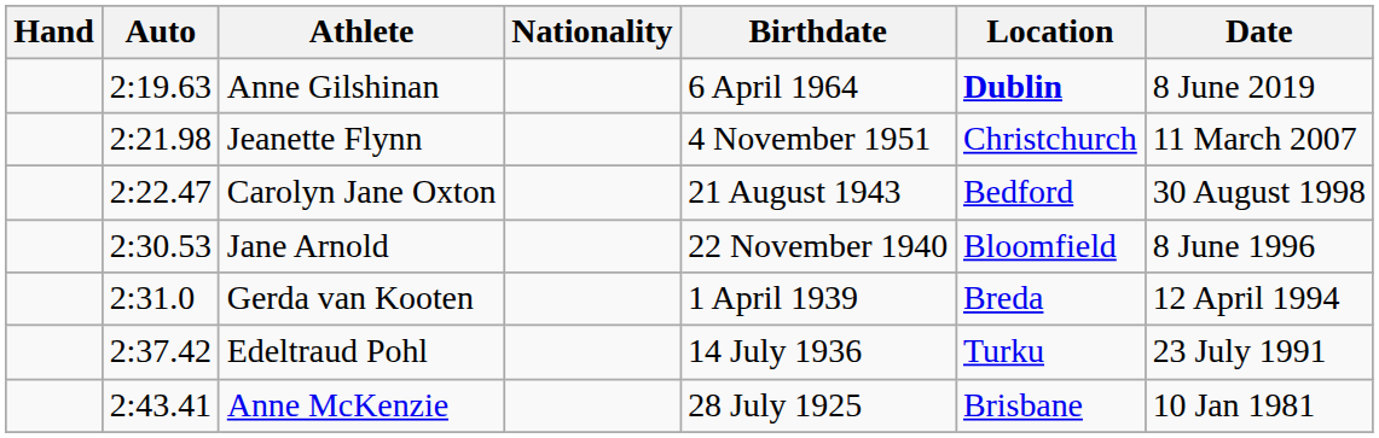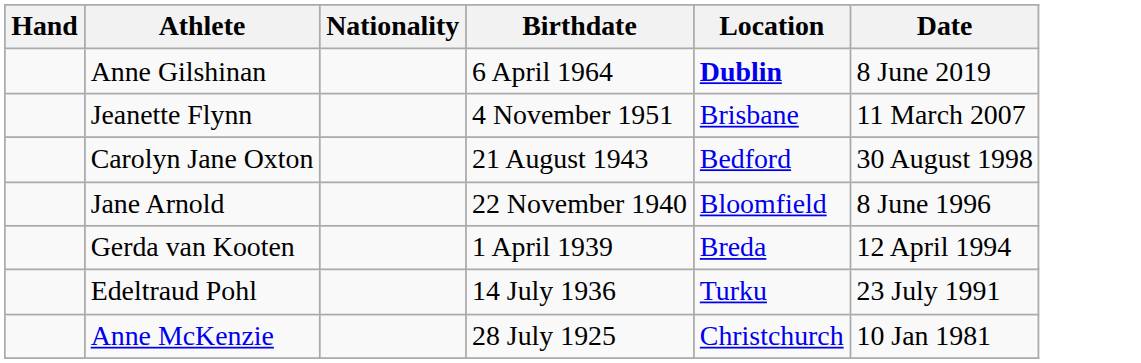 <table class="wikitable">
 <tr>
 <th>Hand</th>
-<th>Auto</th>
 <th>Athlete</th>
 <th>Nationality</th>
 <th>Birthdate</th>
 <th>Location</th>
 <th>Date</th>
 </tr>
 <tr>
 <td></td>
-<td>2:19.63</td>
 <td>Anne Gilshinan</td>
 <td></td>
 <td>6 April 1964</td>
 <td><strong><a href='#'>Dublin</a></strong></td>
 <td>8 June 2019</td>
 </tr>
 <tr>
 <td></td>
-<td>2:21.98</td>
 <td>Jeanette Flynn</td>
 <td></td>
 <td>4 November 1951</td>
-<td><a href='#'>Christchurch</a></td>
+<td><a href='#'>Brisbane</a></td>
 <td>11 March 2007</td>
 </tr>
 <tr>
 <td></td>
-<td>2:22.47</td>
 <td>Carolyn Jane Oxton</td>
 <td></td>
 <td>21 August 1943</td>
 <td><a href='#'>Bedford</a></td>
 <td>30 August 1998</td>
 </tr>
 <tr>
 <td></td>
-<td>2:30.53</td>
 <td>Jane Arnold</td>
 <td></td>
 <td>22 November 1940</td>
 <td><a href='#'>Bloomfield</a></td>
 <td>8 June 1996</td>
 </tr>
 <tr>
 <td></td>
-<td>2:31.0</td>
 <td>Gerda van Kooten</td>
 <td></td>
 <td>1 April 1939</td>
 <td><a href='#'>Breda</a></td>
 <td>12 April 1994</td>
 </tr>
 <tr>
 <td></td>
-<td>2:37.42</td>
 <td>Edeltraud Pohl</td>
 <td></td>
 <td>14 July 1936</td>
 <td><a href='#'>Turku</a></td>
 <td>23 July 1991</td>
 </tr>
 <tr>
 <td></td>
-<td>2:43.41</td>
 <td><a href='#'>Anne McKenzie</a></td>
 <td></td>
 <td>28 July 1925</td>
-<td><a href='#'>Brisbane</a></td>
+<td><a href='#'>Christchurch</a></td>
 <td>10 Jan 1981</td>
 </tr>
 </table>
